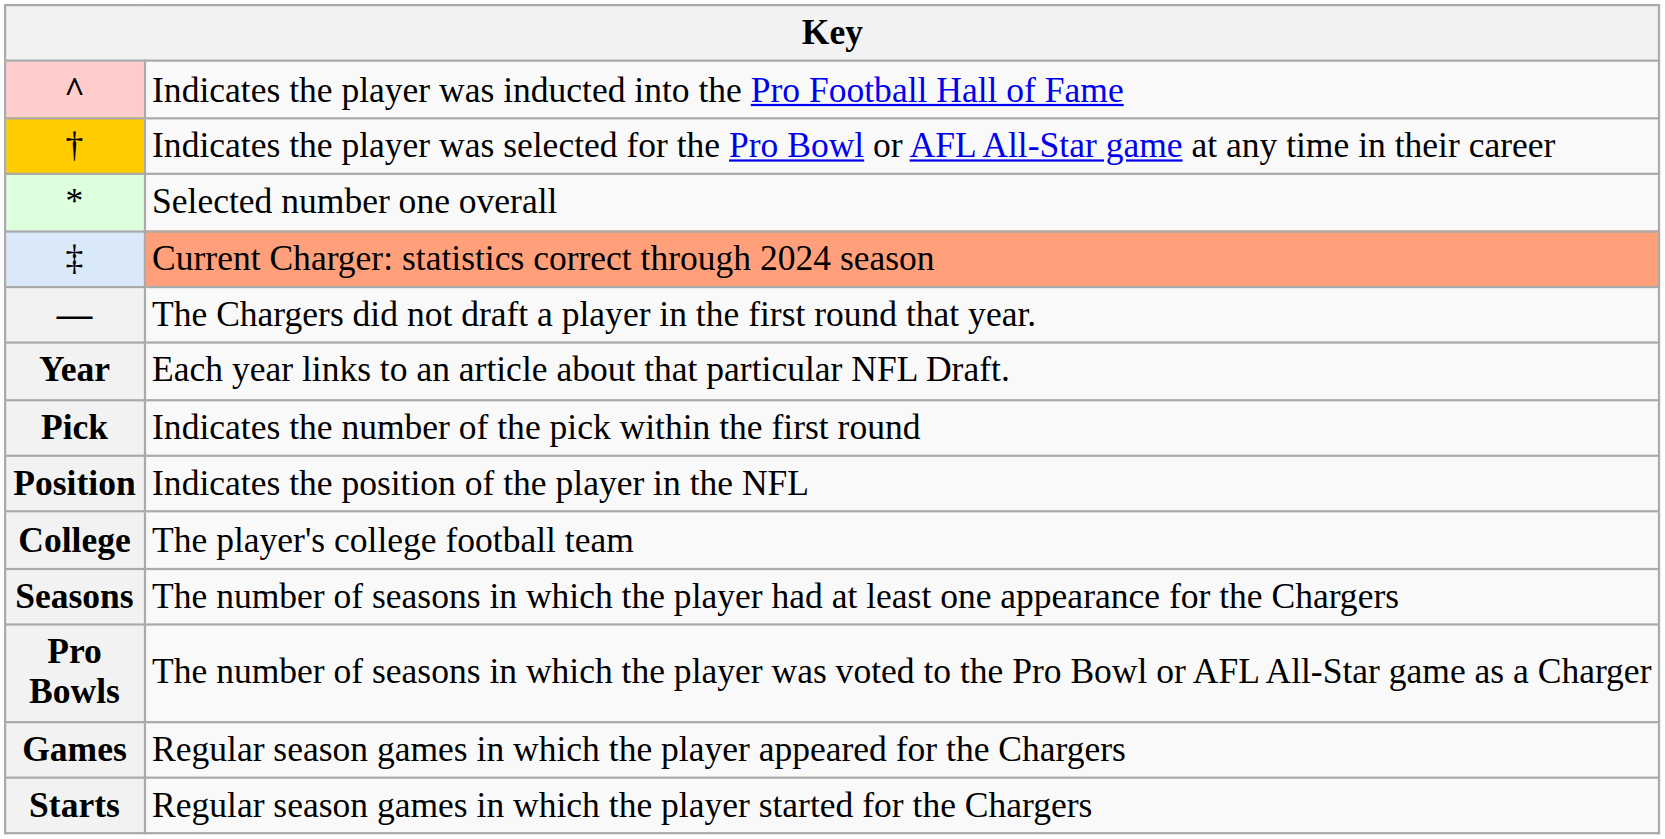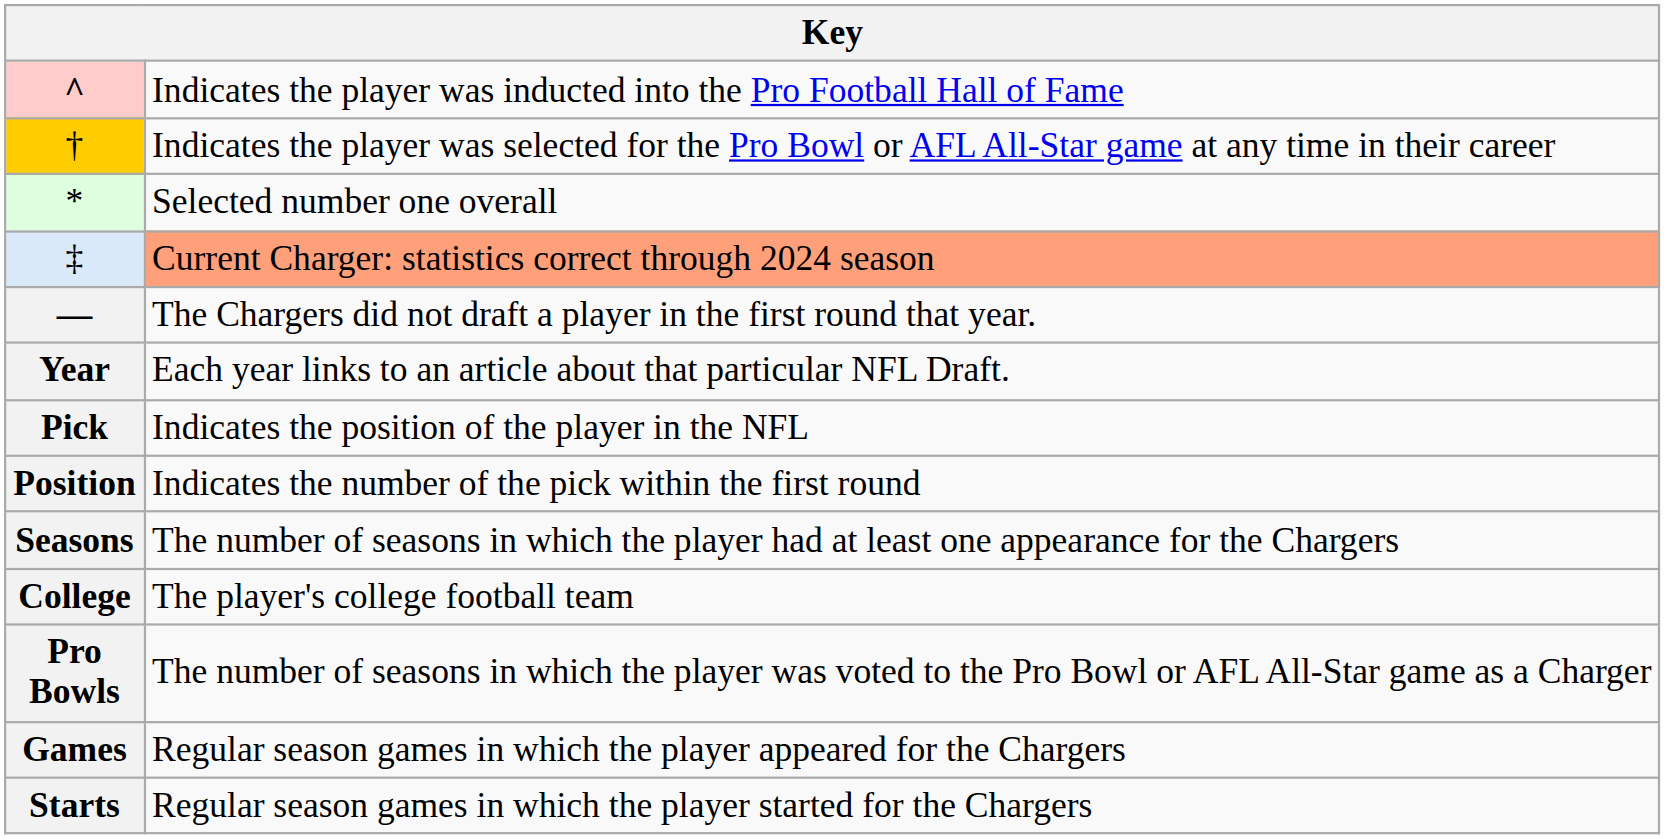 <table class="wikitable mw-collapsible mw-collapsed">
 <tr>
 <th scope="colgroup" colspan="2">Key</th>
 </tr>
 <tr>
 <th scope="row" style="background:#FFCCCC">^</th>
 <td>Indicates the player was inducted into the <a href='#'>Pro Football Hall of Fame</a></td>
 </tr>
 <tr>
 <td style="background-color:#FFCC00; border:1px solid #aaaaaa; width:2em;" align=center>†</td>
 <td>Indicates the player was selected for the <a href='#'>Pro Bowl</a> or <a href='#'>AFL All-Star game</a> at any time in their career</td>
 </tr>
 <tr>
 <td style="background-color:#DDFFDD; border:1px solid #aaaaaa; width:2em;" align=center>*</td>
 <td>Selected number one overall</td>
 </tr>
 <tr>
 <td style="background-color:#d9e9f9; border:1px solid #aaaaaa; width:2em;" align=center>‡</td>
 <td style="background: lightsalmon;">Current Charger: statistics correct through 2024 season</td>
 </tr>
 <tr>
 <th scope="row">—</th>
 <td>The Chargers did not draft a player in the first round that year.</td>
 </tr>
 <tr>
 <th scope="row">Year</th>
 <td>Each year links to an article about that particular NFL Draft.</td>
 </tr>
 <tr>
 <th scope="row">Pick</th>
+<td>Indicates the position of the player in the NFL</td>
+</tr>
+<tr>
+<th scope="row">Position</th>
 <td>Indicates the number of the pick within the first round</td>
 </tr>
 <tr>
-<th scope="row">Position</th>
-<td>Indicates the position of the player in the NFL</td>
+<th scope="row">Seasons</th>
+<td>The number of seasons in which the player had at least one appearance for the Chargers</td>
 </tr>
 <tr>
 <th scope="row">College</th>
 <td>The player's college football team</td>
-</tr>
-<tr>
-<th scope="row">Seasons</th>
-<td>The number of seasons in which the player had at least one appearance for the Chargers</td>
 </tr>
 <tr>
 <th scope="row">Pro Bowls</th>
 <td>The number of seasons in which the player was voted to the Pro Bowl or AFL All-Star game as a Charger</td>
 </tr>
 <tr>
 <th scope="row">Games</th>
 <td>Regular season games in which the player appeared for the Chargers</td>
 </tr>
 <tr>
 <th scope="row">Starts</th>
 <td>Regular season games in which the player started for the Chargers</td>
 </tr>
 </table>
